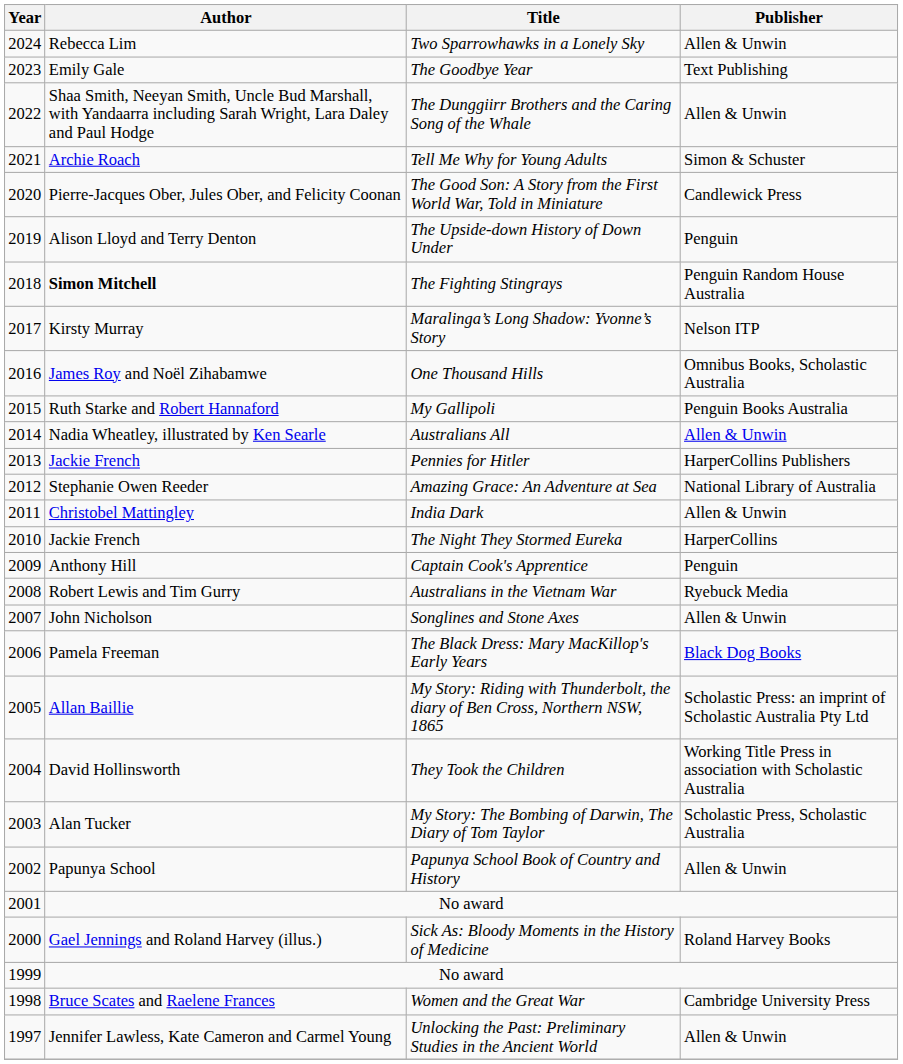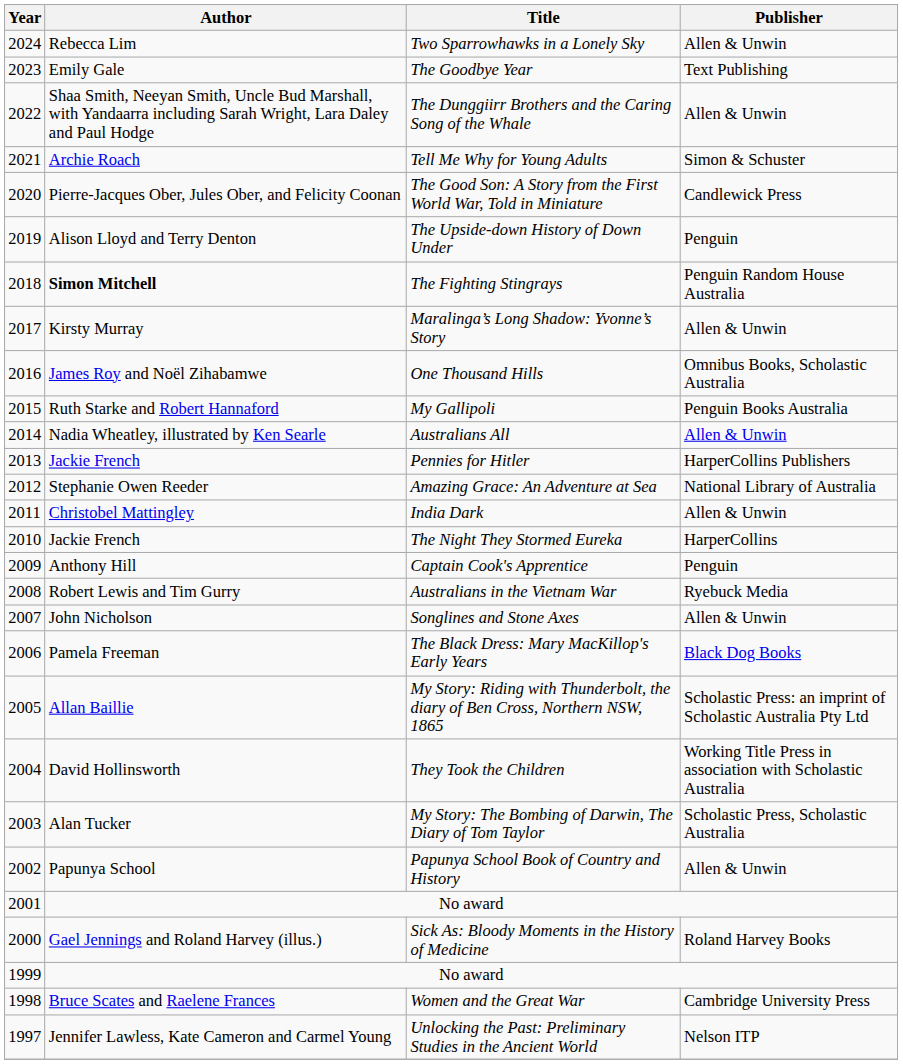 <table class="wikitable">
 <tr>
 <th>Year</th>
 <th>Author</th>
 <th>Title</th>
 <th>Publisher</th>
 </tr>
 <tr>
 <td>2024</td>
 <td>Rebecca Lim</td>
 <td><em>Two Sparrowhawks in a Lonely Sky</em></td>
 <td>Allen & Unwin</td>
 </tr>
 <tr>
 <td>2023</td>
 <td>Emily Gale</td>
 <td><em>The Goodbye Year</em></td>
 <td>Text Publishing</td>
 </tr>
 <tr>
 <td>2022</td>
 <td>Shaa Smith, Neeyan Smith, Uncle Bud Marshall, with Yandaarra including Sarah Wright, Lara Daley and Paul Hodge</td>
 <td><em>The Dunggiirr Brothers and the Caring Song of the Whale</em></td>
 <td>Allen & Unwin</td>
 </tr>
 <tr>
 <td>2021</td>
 <td><a href='#'>Archie Roach</a></td>
 <td><em>Tell Me Why for Young Adults</em></td>
 <td>Simon & Schuster</td>
 </tr>
 <tr>
 <td>2020</td>
 <td>Pierre-Jacques Ober, Jules Ober, and Felicity Coonan</td>
 <td><em>The Good Son: A Story from the First World War, Told in Miniature</em></td>
 <td>Candlewick Press</td>
 </tr>
 <tr>
 <td>2019</td>
 <td>Alison Lloyd and Terry Denton</td>
 <td><em>The Upside-down History of Down Under</em></td>
 <td>Penguin</td>
 </tr>
 <tr>
 <td>2018</td>
 <td><strong>Simon Mitchell</strong></td>
 <td><em>The Fighting Stingrays</em></td>
 <td>Penguin Random House Australia</td>
 </tr>
 <tr>
 <td>2017</td>
 <td>Kirsty Murray</td>
 <td><em>Maralinga’s Long Shadow: Yvonne’s Story</em></td>
-<td>Nelson ITP</td>
+<td>Allen & Unwin</td>
 </tr>
 <tr>
 <td>2016</td>
 <td><a href='#'>James Roy</a> and Noël Zihabamwe</td>
 <td><em>One Thousand Hills</em></td>
 <td>Omnibus Books, Scholastic Australia</td>
 </tr>
 <tr>
 <td>2015</td>
 <td>Ruth Starke and <a href='#'>Robert Hannaford</a></td>
 <td><em>My Gallipoli</em></td>
 <td>Penguin Books Australia</td>
 </tr>
 <tr>
 <td>2014</td>
 <td>Nadia Wheatley, illustrated by <a href='#'>Ken Searle</a></td>
 <td><em>Australians All</em></td>
 <td><a href='#'>Allen & Unwin</a></td>
 </tr>
 <tr>
 <td>2013</td>
 <td><a href='#'>Jackie French</a></td>
 <td><em>Pennies for Hitler</em></td>
 <td>HarperCollins Publishers</td>
 </tr>
 <tr>
 <td>2012</td>
 <td>Stephanie Owen Reeder</td>
 <td><em>Amazing Grace: An Adventure at Sea</em></td>
 <td>National Library of Australia</td>
 </tr>
 <tr>
 <td>2011</td>
 <td><a href='#'>Christobel Mattingley</a></td>
 <td><em>India Dark</em></td>
 <td>Allen & Unwin</td>
 </tr>
 <tr>
 <td>2010</td>
 <td>Jackie French</td>
 <td><em>The Night They Stormed Eureka</em></td>
 <td>HarperCollins</td>
 </tr>
 <tr>
 <td>2009</td>
 <td>Anthony Hill</td>
 <td><em>Captain Cook's Apprentice</em></td>
 <td>Penguin</td>
 </tr>
 <tr>
 <td>2008</td>
 <td>Robert Lewis and Tim Gurry</td>
 <td><em>Australians in the Vietnam War</em></td>
 <td>Ryebuck Media</td>
 </tr>
 <tr>
 <td>2007</td>
 <td>John Nicholson</td>
 <td><em>Songlines and Stone Axes</em></td>
 <td>Allen & Unwin</td>
 </tr>
 <tr>
 <td>2006</td>
 <td>Pamela Freeman</td>
 <td><em>The Black Dress: Mary MacKillop's Early Years</em></td>
 <td><a href='#'>Black Dog Books</a></td>
 </tr>
 <tr>
 <td>2005</td>
 <td><a href='#'>Allan Baillie</a></td>
 <td><em>My Story: Riding with Thunderbolt, the diary of Ben Cross, Northern NSW, 1865</em></td>
 <td>Scholastic Press: an imprint of Scholastic Australia Pty Ltd</td>
 </tr>
 <tr>
 <td>2004</td>
 <td>David Hollinsworth</td>
 <td><em>They Took the Children</em></td>
 <td>Working Title Press in association with Scholastic Australia</td>
 </tr>
 <tr>
 <td>2003</td>
 <td>Alan Tucker</td>
 <td><em>My Story: The Bombing of Darwin, The Diary of Tom Taylor</em></td>
 <td>Scholastic Press, Scholastic Australia</td>
 </tr>
 <tr>
 <td>2002</td>
 <td>Papunya School</td>
 <td><em>Papunya School Book of Country and History</em></td>
 <td>Allen & Unwin</td>
 </tr>
 <tr>
 <td>2001</td>
 <td colspan=3 style="text-align:center;">No award</td>
 </tr>
 <tr>
 <td>2000</td>
 <td><a href='#'>Gael Jennings</a> and Roland Harvey (illus.)</td>
 <td><em>Sick As: Bloody Moments in the History of Medicine</em></td>
 <td>Roland Harvey Books</td>
 </tr>
 <tr>
 <td>1999</td>
 <td colspan=3 style="text-align:center;">No award</td>
 </tr>
 <tr>
 <td>1998</td>
 <td><a href='#'>Bruce Scates</a> and <a href='#'>Raelene Frances</a></td>
 <td><em>Women and the Great War</em></td>
 <td>Cambridge University Press</td>
 </tr>
 <tr>
 <td>1997</td>
 <td>Jennifer Lawless, Kate Cameron and Carmel Young</td>
 <td><em>Unlocking the Past: Preliminary Studies in the Ancient World</em></td>
-<td>Allen & Unwin</td>
+<td>Nelson ITP</td>
 </tr>
 <tr>
 </tr>
 </table>
